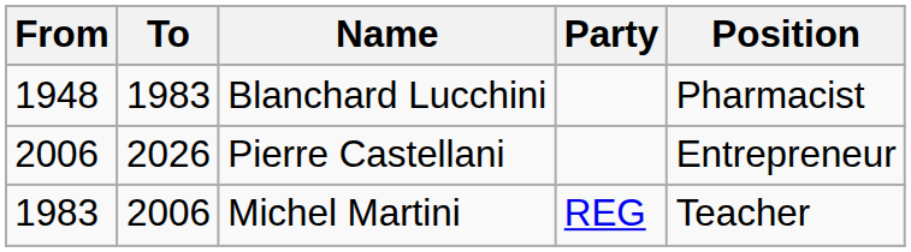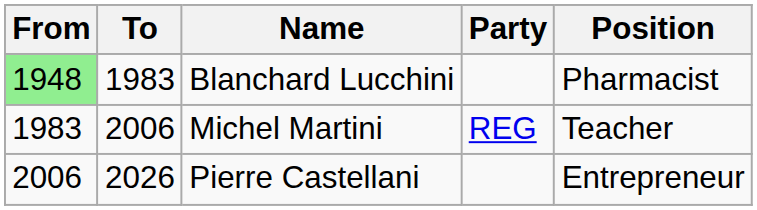 <table class="wikitable">
 <tr>
 <th>From</th>
 <th>To</th>
 <th>Name</th>
 <th>Party</th>
 <th>Position</th>
 </tr>
 <tr>
-<td>1948</td>
+<td style="background: lightgreen;">1948</td>
 <td>1983</td>
 <td>Blanchard Lucchini</td>
 <td></td>
 <td>Pharmacist</td>
+</tr>
+<tr>
+<td>1983</td>
+<td>2006</td>
+<td>Michel Martini</td>
+<td><a href='#'>REG</a></td>
+<td>Teacher</td>
 </tr>
 <tr>
 <td>2006</td>
 <td>2026</td>
 <td>Pierre Castellani</td>
 <td></td>
 <td>Entrepreneur</td>
 </tr>
-<tr>
-<td>1983</td>
-<td>2006</td>
-<td>Michel Martini</td>
-<td><a href='#'>REG</a></td>
-<td>Teacher</td>
-</tr>
 </table>
